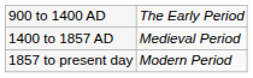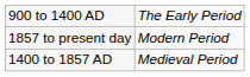 <table class="wikitable">
 <tr>
 <td bgcolor="#F6F6F6">900 to 1400 AD</td>
 <td><em>The Early Period</em></td>
 </tr>
 <tr>
+<td bgcolor="#F6F6F6">1857 to present day</td>
+<td><em>Modern Period</em></td>
+</tr>
+<tr>
 <td bgcolor="#F6F6F6">1400 to 1857 AD</td>
 <td><em>Medieval Period</em></td>
 </tr>
-<tr>
-<td bgcolor="#F6F6F6">1857 to present day</td>
-<td><em>Modern Period</em></td>
-</tr>
 </table>
